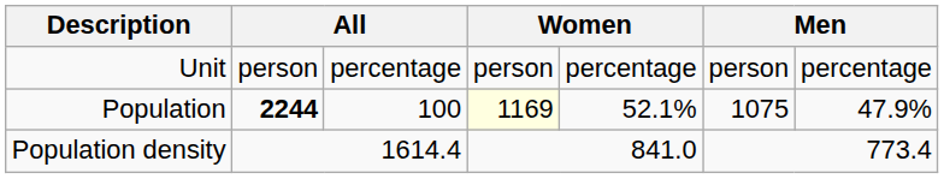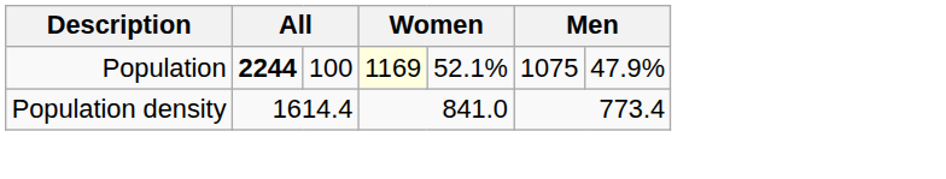 <table class="wikitable" style="text-align:right;">
 <tr>
 <th>Description</th>
 <th colspan=2>All</th>
 <th colspan=2>Women</th>
 <th colspan=2>Men</th>
-</tr>
-<tr>
-<td>Unit</td>
-<td>person</td>
-<td>percentage</td>
-<td>person</td>
-<td>percentage</td>
-<td>person</td>
-<td>percentage</td>
 </tr>
 <tr ->
 <td>Population</td>
 <td><strong>2244</strong></td>
 <td>100</td>
 <td style="background: lightyellow;">1169</td>
 <td>52.1%</td>
 <td>1075</td>
 <td>47.9%</td>
 </tr>
 <tr ->
 <td>Population density</td>
 <td colspan=2>1614.4</td>
 <td colspan=2>841.0</td>
 <td colspan=2>773.4</td>
 </tr>
 </table>
